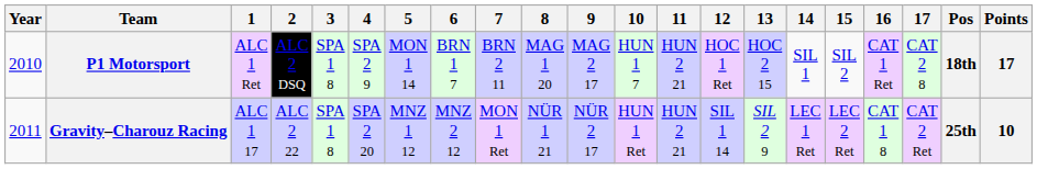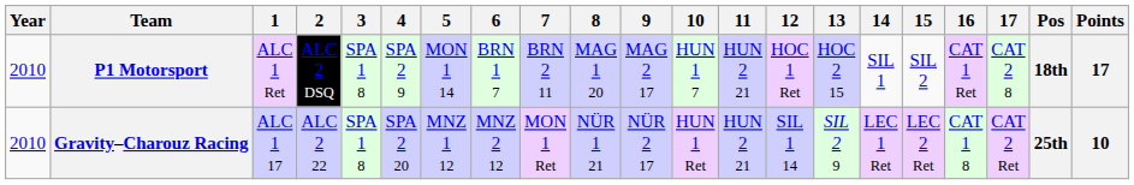 <table class="wikitable" style="text-align:center; font-size:85%">
 <tr>
 <th>Year</th>
 <th>Team</th>
 <th>1</th>
 <th>2</th>
 <th>3</th>
 <th>4</th>
 <th>5</th>
 <th>6</th>
 <th>7</th>
 <th>8</th>
 <th>9</th>
 <th>10</th>
 <th>11</th>
 <th>12</th>
 <th>13</th>
 <th>14</th>
 <th>15</th>
 <th>16</th>
 <th>17</th>
 <th>Pos</th>
 <th>Points</th>
 </tr>
 <tr>
 <td><a href='#'>2010</a></td>
 <th nowrap><a href='#'>P1 Motorsport</a></th>
 <td style="background:#EFCFFF;"><a href='#'>ALC<br>1</a><br><small>Ret</small></td>
 <td style="background:#000000; color:white"><a href='#'><span>ALC<br>2</span></a><br><small>DSQ</small></td>
 <td style="background:#DFFFDF;"><a href='#'>SPA<br>1</a><br><small>8</small></td>
 <td style="background:#DFFFDF;"><a href='#'>SPA<br>2</a><br><small>9</small></td>
 <td style="background:#CFCFFF;"><a href='#'>MON<br>1</a><br><small>14</small></td>
 <td style="background:#DFFFDF;"><a href='#'>BRN<br>1</a><br><small>7</small></td>
 <td style="background:#CFCFFF;"><a href='#'>BRN<br>2</a><br><small>11</small></td>
 <td style="background:#CFCFFF;"><a href='#'>MAG<br>1</a><br><small>20</small></td>
 <td style="background:#CFCFFF;"><a href='#'>MAG<br>2</a><br><small>17</small></td>
 <td style="background:#DFFFDF;"><a href='#'>HUN<br>1</a><br><small>7</small></td>
 <td style="background:#CFCFFF;"><a href='#'>HUN<br>2</a><br><small>21</small></td>
 <td style="background:#EFCFFF;"><a href='#'>HOC<br>1</a><br><small>Ret</small></td>
 <td style="background:#CFCFFF;"><a href='#'>HOC<br>2</a><br><small>15</small></td>
 <td><a href='#'>SIL<br>1</a><br><small></small></td>
 <td><a href='#'>SIL<br>2</a><br><small></small></td>
 <td style="background:#EFCFFF;"><a href='#'>CAT<br>1</a><br><small>Ret</small></td>
 <td style="background:#DFFFDF;"><a href='#'>CAT<br>2</a><br><small>8</small></td>
 <th>18th</th>
 <th>17</th>
 </tr>
 <tr>
-<td><a href='#'>2011</a></td>
+<td><a href='#'>2010</a></td>
 <th nowrap><a href='#'>Gravity</a>–<a href='#'>Charouz Racing</a></th>
 <td style="background:#CFCFFF;"><a href='#'>ALC<br>1</a><br><small>17</small></td>
 <td style="background:#CFCFFF;"><a href='#'>ALC<br>2</a><br><small>22</small></td>
 <td style="background:#DFFFDF;"><a href='#'>SPA<br>1</a><br><small>8</small></td>
 <td style="background:#CFCFFF;"><a href='#'>SPA<br>2</a><br><small>20</small></td>
 <td style="background:#CFCFFF;"><a href='#'>MNZ<br>1</a><br><small>12</small></td>
 <td style="background:#CFCFFF;"><a href='#'>MNZ<br>2</a><br><small>12</small></td>
 <td style="background:#EFCFFF;"><a href='#'>MON<br>1</a><br><small>Ret</small></td>
 <td style="background:#CFCFFF;"><a href='#'>NÜR<br>1</a><br><small>21</small></td>
 <td style="background:#CFCFFF;"><a href='#'>NÜR<br>2</a><br><small>17</small></td>
 <td style="background:#EFCFFF;"><a href='#'>HUN<br>1</a><br><small>Ret</small></td>
 <td style="background:#CFCFFF;"><a href='#'>HUN<br>2</a><br><small>21</small></td>
 <td style="background:#CFCFFF;"><a href='#'>SIL<br>1</a><br><small>14</small></td>
 <td style="background:#DFFFDF;"><em><a href='#'>SIL<br>2</a></em><br><small>9</small></td>
 <td style="background:#EFCFFF;"><a href='#'>LEC<br>1</a><br><small>Ret</small></td>
 <td style="background:#EFCFFF;"><a href='#'>LEC<br>2</a><br><small>Ret</small></td>
 <td style="background:#DFFFDF;"><a href='#'>CAT<br>1</a><br><small>8</small></td>
 <td style="background:#EFCFFF;"><a href='#'>CAT<br>2</a><br><small>Ret</small></td>
 <th>25th</th>
 <th>10</th>
 </tr>
 </table>
